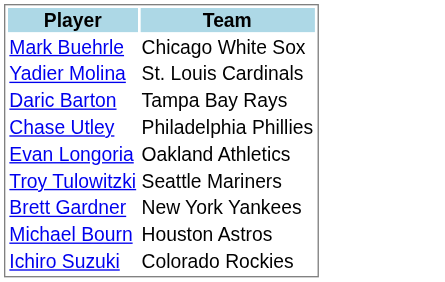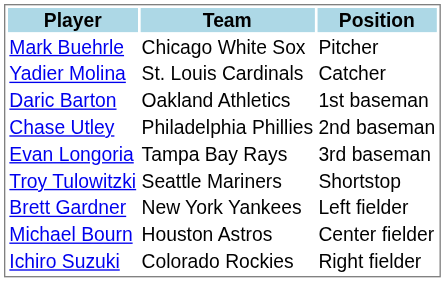 <table cellpadding="1"  style="width:auto; font-size:90%; border:1px solid gray;">
 <tr style="background:lightblue;">
 <th>Player</th>
 <th>Team</th>
+<th>Position</th>
 </tr>
 <tr>
 <td><a href='#'>Mark Buehrle</a></td>
 <td>Chicago White Sox</td>
+<td>Pitcher</td>
 </tr>
 <tr>
 <td><a href='#'>Yadier Molina</a></td>
 <td>St. Louis Cardinals</td>
+<td>Catcher</td>
 </tr>
 <tr>
 <td><a href='#'>Daric Barton</a></td>
-<td>Tampa Bay Rays</td>
+<td>Oakland Athletics</td>
+<td>1st baseman</td>
 </tr>
 <tr>
 <td><a href='#'>Chase Utley</a></td>
 <td>Philadelphia Phillies</td>
+<td>2nd baseman</td>
 </tr>
 <tr>
 <td><a href='#'>Evan Longoria</a></td>
-<td>Oakland Athletics</td>
+<td>Tampa Bay Rays</td>
+<td>3rd baseman</td>
 </tr>
 <tr>
 <td><a href='#'>Troy Tulowitzki</a></td>
 <td>Seattle Mariners</td>
+<td>Shortstop</td>
 </tr>
 <tr>
 <td><a href='#'>Brett Gardner</a></td>
 <td>New York Yankees</td>
+<td>Left fielder</td>
 </tr>
 <tr>
 <td><a href='#'>Michael Bourn</a></td>
 <td>Houston Astros</td>
+<td>Center fielder</td>
 </tr>
 <tr>
 <td><a href='#'>Ichiro Suzuki</a></td>
 <td>Colorado Rockies</td>
+<td>Right fielder</td>
 </tr>
 </table>
